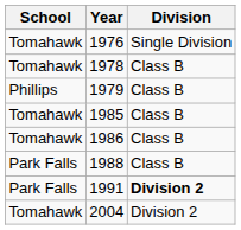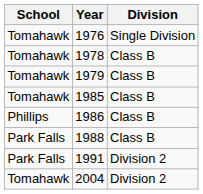 <table class="wikitable">
 <tr>
 <th>School</th>
 <th>Year</th>
 <th>Division</th>
 </tr>
 <tr>
 <td>Tomahawk</td>
 <td>1976</td>
 <td>Single Division</td>
 </tr>
 <tr>
 <td>Tomahawk</td>
 <td>1978</td>
 <td>Class B</td>
 </tr>
 <tr>
-<td>Phillips</td>
+<td>Tomahawk</td>
 <td>1979</td>
 <td>Class B</td>
 </tr>
 <tr>
 <td>Tomahawk</td>
 <td>1985</td>
 <td>Class B</td>
 </tr>
 <tr>
-<td>Tomahawk</td>
+<td>Phillips</td>
 <td>1986</td>
 <td>Class B</td>
 </tr>
 <tr>
 <td>Park Falls</td>
 <td>1988</td>
 <td>Class B</td>
 </tr>
 <tr>
 <td>Park Falls</td>
 <td>1991</td>
-<td><strong>Division 2</strong></td>
+<td>Division 2</td>
 </tr>
 <tr>
 <td>Tomahawk</td>
 <td>2004</td>
 <td>Division 2</td>
 </tr>
 </table>
